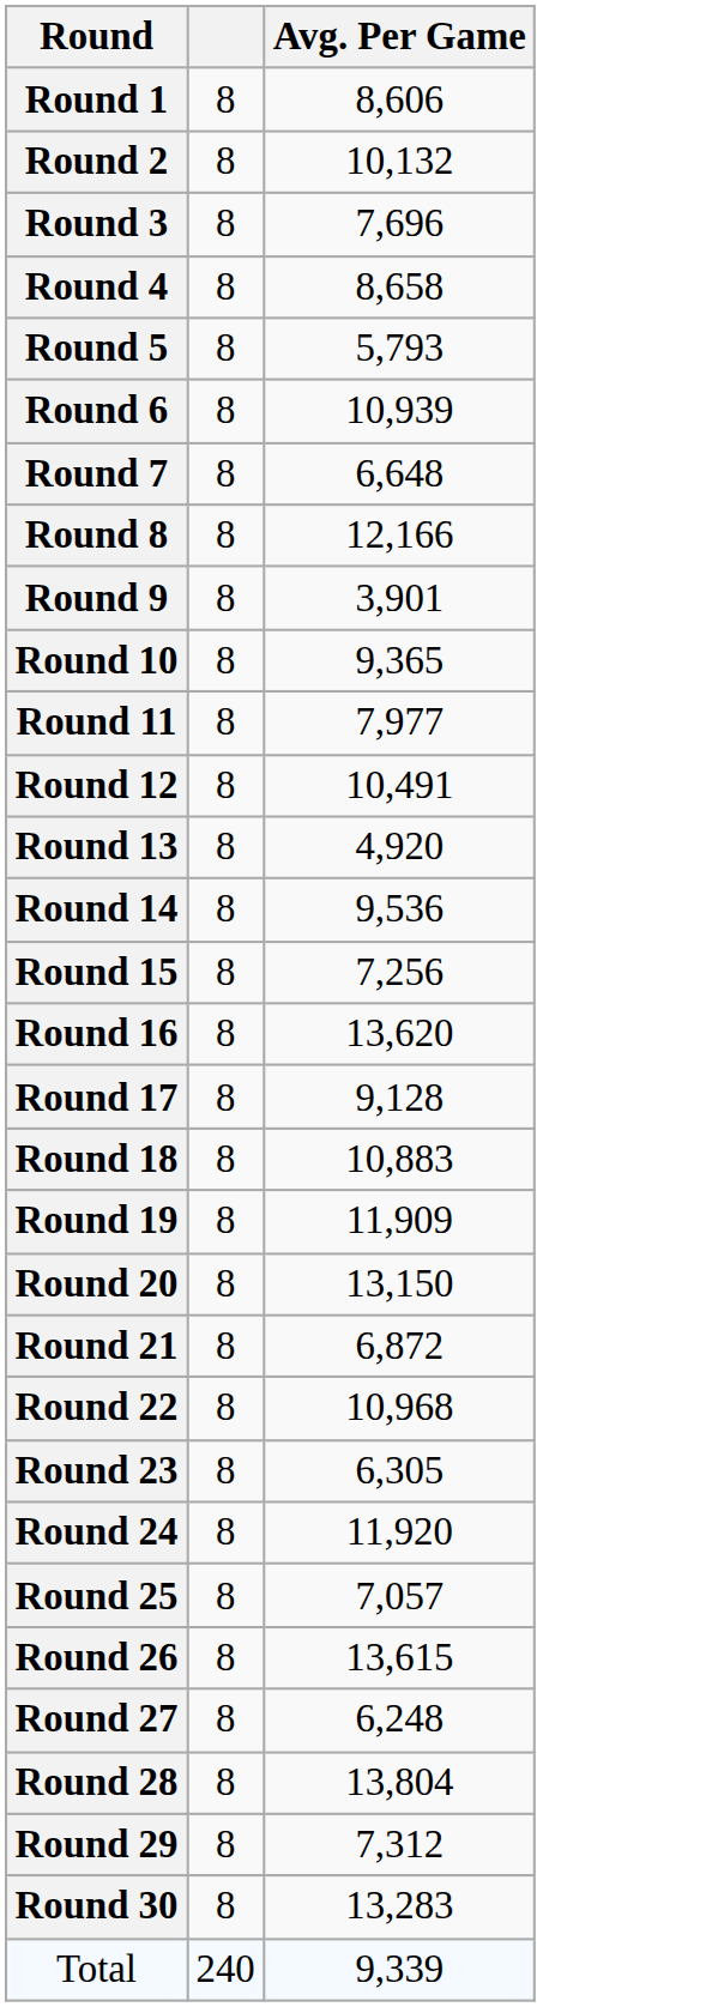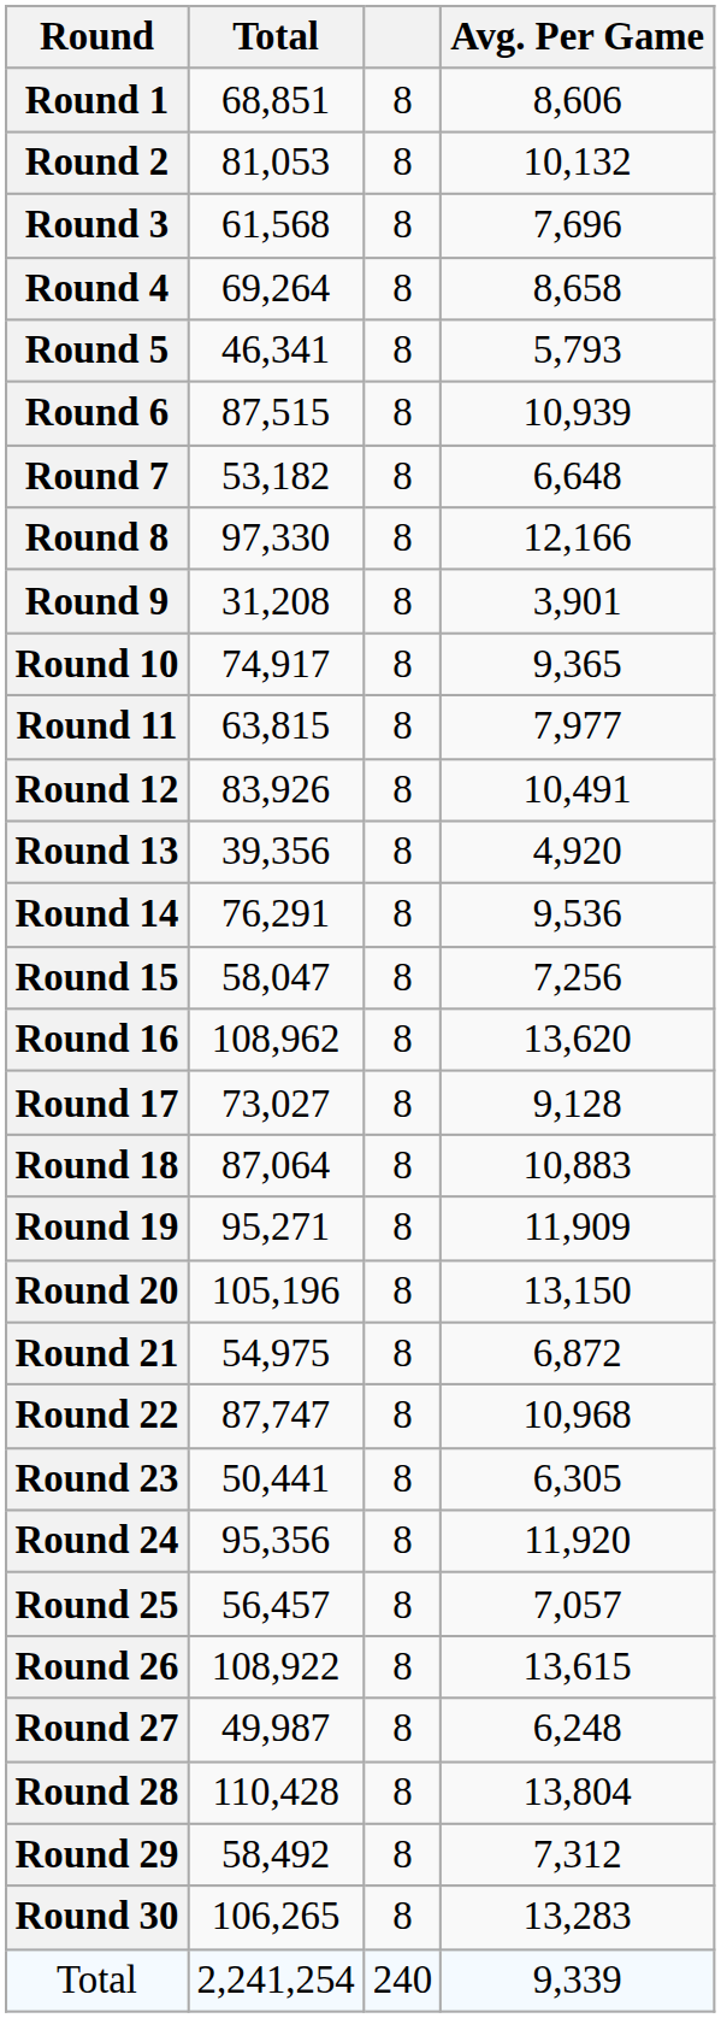 <table class="wikitable plainrowheaders sortable" style="text-align:center;">
 <tr>
 <th>Round</th>
+<th>Total</th>
 <th></th>
 <th>Avg. Per Game</th>
 </tr>
 <tr>
 <th scope='row'>Round 1</th>
+<td>68,851</td>
 <td>8</td>
 <td>8,606</td>
 </tr>
 <tr>
 <th scope='row'>Round 2</th>
+<td>81,053</td>
 <td>8</td>
 <td>10,132</td>
 </tr>
 <tr>
 <th scope='row'>Round 3</th>
+<td>61,568</td>
 <td>8</td>
 <td>7,696</td>
 </tr>
 <tr>
 <th scope='row'>Round 4</th>
+<td>69,264</td>
 <td>8</td>
 <td>8,658</td>
 </tr>
 <tr>
 <th scope='row'>Round 5</th>
+<td>46,341</td>
 <td>8</td>
 <td>5,793</td>
 </tr>
 <tr>
 <th scope='row'>Round 6</th>
+<td>87,515</td>
 <td>8</td>
 <td>10,939</td>
 </tr>
 <tr>
 <th scope='row'>Round 7</th>
+<td>53,182</td>
 <td>8</td>
 <td>6,648</td>
 </tr>
 <tr>
 <th scope='row'>Round 8</th>
+<td>97,330</td>
 <td>8</td>
 <td>12,166</td>
 </tr>
 <tr>
 <th scope='row'>Round 9</th>
+<td>31,208</td>
 <td>8</td>
 <td>3,901</td>
 </tr>
 <tr>
 <th scope='row'>Round 10</th>
+<td>74,917</td>
 <td>8</td>
 <td>9,365</td>
 </tr>
 <tr>
 <th scope='row'>Round 11</th>
+<td>63,815</td>
 <td>8</td>
 <td>7,977</td>
 </tr>
 <tr>
 <th scope='row'>Round 12</th>
+<td>83,926</td>
 <td>8</td>
 <td>10,491</td>
 </tr>
 <tr>
 <th scope='row'>Round 13</th>
+<td>39,356</td>
 <td>8</td>
 <td>4,920</td>
 </tr>
 <tr>
 <th scope='row'>Round 14</th>
+<td>76,291</td>
 <td>8</td>
 <td>9,536</td>
 </tr>
 <tr>
 <th scope='row'>Round 15</th>
+<td>58,047</td>
 <td>8</td>
 <td>7,256</td>
 </tr>
 <tr>
 <th scope='row'>Round 16</th>
+<td>108,962</td>
 <td>8</td>
 <td>13,620</td>
 </tr>
 <tr>
 <th scope='row'>Round 17</th>
+<td>73,027</td>
 <td>8</td>
 <td>9,128</td>
 </tr>
 <tr>
 <th scope='row'>Round 18</th>
+<td>87,064</td>
 <td>8</td>
 <td>10,883</td>
 </tr>
 <tr>
 <th scope='row'>Round 19</th>
+<td>95,271</td>
 <td>8</td>
 <td>11,909</td>
 </tr>
 <tr>
 <th scope='row'>Round 20</th>
+<td>105,196</td>
 <td>8</td>
 <td>13,150</td>
 </tr>
 <tr>
 <th scope='row'>Round 21</th>
+<td>54,975</td>
 <td>8</td>
 <td>6,872</td>
 </tr>
 <tr>
 <th scope='row'>Round 22</th>
+<td>87,747</td>
 <td>8</td>
 <td>10,968</td>
 </tr>
 <tr>
 <th scope='row'>Round 23</th>
+<td>50,441</td>
 <td>8</td>
 <td>6,305</td>
 </tr>
 <tr>
 <th scope='row'>Round 24</th>
+<td>95,356</td>
 <td>8</td>
 <td>11,920</td>
 </tr>
 <tr>
 <th scope='row'>Round 25</th>
+<td>56,457</td>
 <td>8</td>
 <td>7,057</td>
 </tr>
 <tr>
 <th scope='row'>Round 26</th>
+<td>108,922</td>
 <td>8</td>
 <td>13,615</td>
 </tr>
 <tr>
 <th scope='row'>Round 27</th>
+<td>49,987</td>
 <td>8</td>
 <td>6,248</td>
 </tr>
 <tr>
 <th scope='row'>Round 28</th>
+<td>110,428</td>
 <td>8</td>
 <td>13,804</td>
 </tr>
 <tr>
 <th scope='row'>Round 29</th>
+<td>58,492</td>
 <td>8</td>
 <td>7,312</td>
 </tr>
 <tr>
 <th scope='row'>Round 30</th>
+<td>106,265</td>
 <td>8</td>
 <td>13,283</td>
 </tr>
 <tr style="background:#f4faff;">
 <td>Total</td>
+<td>2,241,254</td>
 <td>240</td>
 <td>9,339</td>
 </tr>
 </table>
